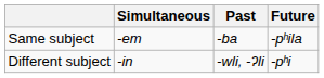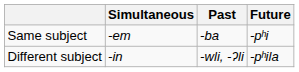 <table class="wikitable">
 <tr>
 <th> </th>
 <th>Simultaneous</th>
 <th>Past</th>
 <th>Future</th>
 </tr>
 <tr>
 <td>Same subject</td>
 <td><em>-em</em></td>
 <td><em>-ba</em></td>
-<td><em>-pʰila</em></td>
+<td><em>-pʰi</em></td>
 </tr>
 <tr>
 <td>Different subject</td>
 <td><em>-in</em></td>
 <td><em>-wli, -ʔli</em></td>
-<td><em>-pʰi</em></td>
+<td><em>-pʰila</em></td>
 </tr>
 </table>
